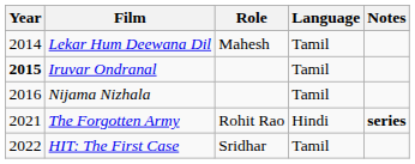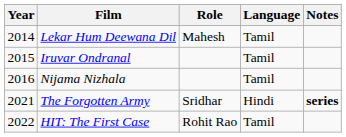 <table class="wikitable">
 <tr style="background:#ccc; text-align:center;">
 <th>Year</th>
 <th>Film</th>
 <th>Role</th>
 <th>Language</th>
 <th>Notes</th>
 </tr>
 <tr>
 <td>2014</td>
 <td><em><a href='#'>Lekar Hum Deewana Dil</a></em></td>
 <td>Mahesh</td>
 <td>Tamil</td>
 <td></td>
 </tr>
 <tr>
-<td><strong>2015</strong></td>
+<td>2015</td>
 <td><em><a href='#'>Iruvar Ondranal</a></em></td>
 <td></td>
 <td>Tamil</td>
 <td></td>
 </tr>
 <tr>
 <td>2016</td>
 <td><em>Nijama Nizhala</em></td>
 <td></td>
 <td>Tamil</td>
 <td></td>
 </tr>
 <tr>
 <td>2021</td>
 <td><em><a href='#'>The Forgotten Army</a></em></td>
-<td>Rohit Rao</td>
+<td>Sridhar</td>
 <td>Hindi</td>
 <td><strong>series</strong></td>
 </tr>
 <tr>
 <td>2022</td>
 <td><em><a href='#'>HIT: The First Case</a></em></td>
-<td>Sridhar</td>
+<td>Rohit Rao</td>
 <td>Tamil</td>
 <td></td>
 </tr>
 </table>
